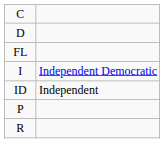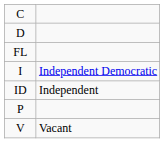 <table class="wikitable floatright">
 <tr>
 <td align=center width=35px >C</td>
 <td><a href='#'></a></td>
 </tr>
 <tr>
 <td align=center width=35px >D</td>
 <td><a href='#'></a></td>
 </tr>
 <tr>
 <td align=center width=35px >FL</td>
 <td><a href='#'></a></td>
 </tr>
 <tr>
 <td align=center width=35px >I</td>
 <td><a href='#'>Independent Democratic</a></td>
 </tr>
 <tr>
 <td align=center width=35px >ID</td>
 <td>Independent</td>
 </tr>
 <tr>
 <td align=center width=35px >P</td>
 <td><a href='#'></a></td>
 </tr>
 <tr>
-<td align=center width=35px >R</td>
-<td><a href='#'></a></td>
+<td align=center width=35px >V</td>
+<td>Vacant</td>
 </tr>
 </table>
